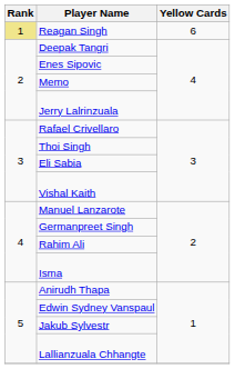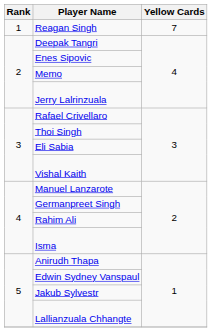 <table class="wikitable" style="text-align: center;">
 <tr>
 <th>Rank</th>
 <th>Player Name</th>
 <th>Yellow Cards</th>
 </tr>
 <tr>
-<td style="background: khaki;">1</td>
+<td>1</td>
 <td align="left"> <a href='#'>Reagan Singh</a></td>
-<td>6</td>
+<td>7</td>
 </tr>
 <tr>
 <td rowspan="4">2</td>
 <td align="left"><a href='#'>Deepak Tangri</a></td>
 <td rowspan="4">4</td>
 </tr>
 <tr>
 <td align="left"> <a href='#'>Enes Sipovic</a></td>
 </tr>
 <tr>
 <td align="left"> <a href='#'>Memo</a></td>
 </tr>
 <tr>
 <td align="left"><br> <a href='#'>Jerry Lalrinzuala</a></td>
 </tr>
 <tr>
 <td rowspan="4">3</td>
 <td align="left"><a href='#'>Rafael Crivellaro</a></td>
 <td rowspan="4">3</td>
 </tr>
 <tr>
 <td align="left"> <a href='#'>Thoi Singh</a></td>
 </tr>
 <tr>
 <td align="left"> <a href='#'>Eli Sabia</a></td>
 </tr>
 <tr>
 <td align="left"><br> <a href='#'>Vishal Kaith</a></td>
 </tr>
 <tr>
 <td rowspan="4">4</td>
 <td align="left"><a href='#'>Manuel Lanzarote</a></td>
 <td rowspan="4">2</td>
 </tr>
 <tr>
 <td align="left"> <a href='#'>Germanpreet Singh</a></td>
 </tr>
 <tr>
 <td align="left"> <a href='#'>Rahim Ali</a></td>
 </tr>
 <tr>
 <td align="left"><br> <a href='#'>Isma</a></td>
 </tr>
 <tr>
 <td rowspan="4">5</td>
 <td align="left"><a href='#'>Anirudh Thapa</a></td>
 <td rowspan="4">1</td>
 </tr>
 <tr>
 <td align="left"> <a href='#'>Edwin Sydney Vanspaul</a></td>
 </tr>
 <tr>
 <td align="left"> <a href='#'>Jakub Sylvestr</a></td>
 </tr>
 <tr>
 <td align="left"><br> <a href='#'>Lallianzuala Chhangte</a></td>
 </tr>
 <tr>
 </tr>
 </table>
